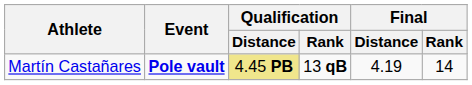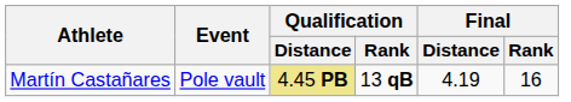 <table class="wikitable" style="font-size:90%">
 <tr>
 <th rowspan=2>Athlete</th>
 <th rowspan=2>Event</th>
 <th colspan=2>Qualification</th>
 <th colspan=2>Final</th>
 </tr>
 <tr style="font-size:95%">
 <th>Distance</th>
 <th>Rank</th>
 <th>Distance</th>
 <th>Rank</th>
 </tr>
 <tr align=center>
 <td align=left><a href='#'>Martín Castañares</a></td>
-<td align=left><strong><a href='#'>Pole vault</a></strong></td>
+<td align=left><a href='#'>Pole vault</a></td>
 <td style="background: khaki;">4.45 <strong>PB</strong></td>
 <td>13 <strong>qB</strong></td>
 <td>4.19</td>
-<td>14</td>
+<td>16</td>
 </tr>
 </table>
